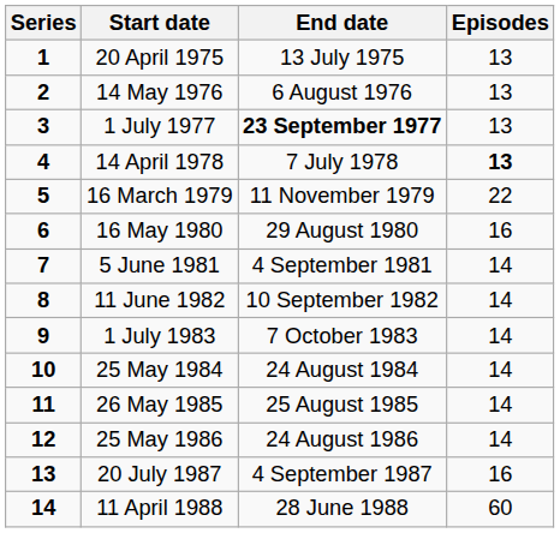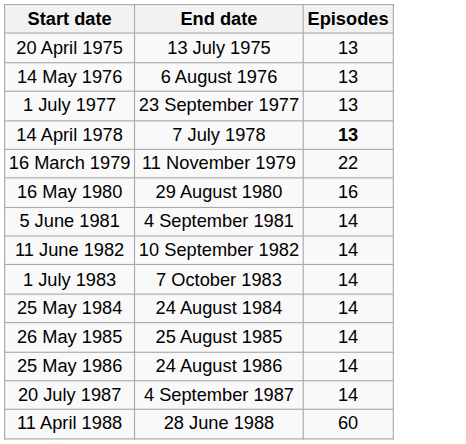 <table class="wikitable" style="text-align:center;">
 <tr>
-<th>Series</th>
 <th>Start date</th>
 <th>End date</th>
 <th>Episodes</th>
 </tr>
 <tr>
-<td><strong>1</strong></td>
 <td>20 April 1975</td>
 <td>13 July 1975</td>
 <td>13</td>
 </tr>
 <tr>
-<td><strong>2</strong></td>
 <td>14 May 1976</td>
 <td>6 August 1976</td>
 <td>13</td>
 </tr>
 <tr>
-<td><strong>3</strong></td>
 <td>1 July 1977</td>
-<td><strong>23 September 1977</strong></td>
+<td>23 September 1977</td>
 <td>13</td>
 </tr>
 <tr>
-<td><strong>4</strong></td>
 <td>14 April 1978</td>
 <td>7 July 1978</td>
 <td><strong>13</strong></td>
 </tr>
 <tr>
-<td><strong>5</strong></td>
 <td>16 March 1979</td>
 <td>11 November 1979</td>
 <td>22</td>
 </tr>
 <tr>
-<td><strong>6</strong></td>
 <td>16 May 1980</td>
 <td>29 August 1980</td>
 <td>16</td>
 </tr>
 <tr>
-<td><strong>7</strong></td>
 <td>5 June 1981</td>
 <td>4 September 1981</td>
 <td>14</td>
 </tr>
 <tr>
-<td><strong>8</strong></td>
 <td>11 June 1982</td>
 <td>10 September 1982</td>
 <td>14</td>
 </tr>
 <tr>
-<td><strong>9</strong></td>
 <td>1 July 1983</td>
 <td>7 October 1983</td>
 <td>14</td>
 </tr>
 <tr>
-<td><strong>10</strong></td>
 <td>25 May 1984</td>
 <td>24 August 1984</td>
 <td>14</td>
 </tr>
 <tr>
-<td><strong>11</strong></td>
 <td>26 May 1985</td>
 <td>25 August 1985</td>
 <td>14</td>
 </tr>
 <tr>
-<td><strong>12</strong></td>
 <td>25 May 1986</td>
 <td>24 August 1986</td>
 <td>14</td>
 </tr>
 <tr>
-<td><strong>13</strong></td>
 <td>20 July 1987</td>
 <td>4 September 1987</td>
-<td>16</td>
+<td>14</td>
 </tr>
 <tr>
-<td><strong>14</strong></td>
 <td>11 April 1988</td>
 <td>28 June 1988</td>
 <td>60</td>
 </tr>
 </table>
